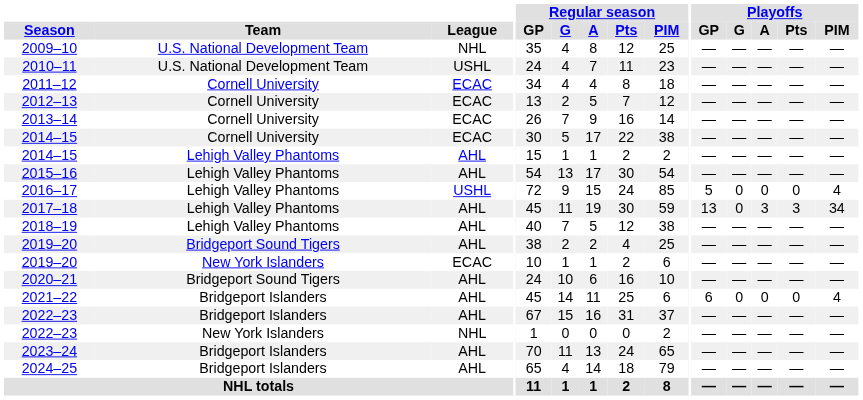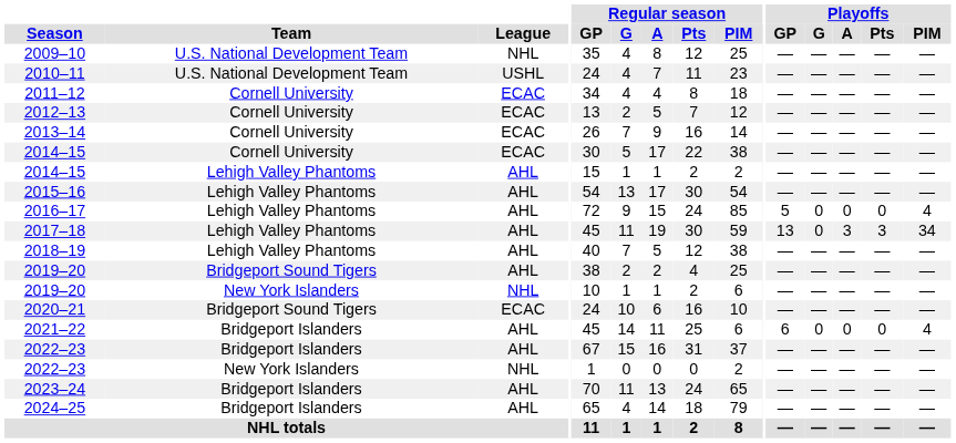 <table border="0" cellpadding="1" cellspacing="0" style="text-align:center; width:60em">
 <tr bgcolor="#e0e0e0">
 <th colspan="3" bgcolor="#ffffff"></th>
 <th rowspan="96" bgcolor="#ffffff"></th>
 <th colspan="5"><a href='#'>Regular season</a></th>
 <th rowspan="96" bgcolor="#ffffff"></th>
 <th colspan="5"><a href='#'>Playoffs</a></th>
 </tr>
 <tr bgcolor="#e0e0e0">
 <th><a href='#'>Season</a></th>
 <th>Team</th>
 <th>League</th>
 <th>GP</th>
 <th><a href='#'>G</a></th>
 <th><a href='#'>A</a></th>
 <th><a href='#'>Pts</a></th>
 <th><a href='#'>PIM</a></th>
 <th>GP</th>
 <th>G</th>
 <th>A</th>
 <th>Pts</th>
 <th>PIM</th>
 </tr>
 <tr>
 <td><a href='#'>2009–10</a></td>
 <td><a href='#'>U.S. National Development Team</a></td>
 <td>NHL</td>
 <td>35</td>
 <td>4</td>
 <td>8</td>
 <td>12</td>
 <td>25</td>
 <td>—</td>
 <td>—</td>
 <td>—</td>
 <td>—</td>
 <td>—</td>
 </tr>
 <tr bgcolor="#f0f0f0">
 <td><a href='#'>2010–11</a></td>
 <td>U.S. National Development Team</td>
 <td>USHL</td>
 <td>24</td>
 <td>4</td>
 <td>7</td>
 <td>11</td>
 <td>23</td>
 <td>—</td>
 <td>—</td>
 <td>—</td>
 <td>—</td>
 <td>—</td>
 </tr>
 <tr>
 <td><a href='#'>2011–12</a></td>
 <td><a href='#'>Cornell University</a></td>
 <td><a href='#'>ECAC</a></td>
 <td>34</td>
 <td>4</td>
 <td>4</td>
 <td>8</td>
 <td>18</td>
 <td>—</td>
 <td>—</td>
 <td>—</td>
 <td>—</td>
 <td>—</td>
 </tr>
 <tr bgcolor="#f0f0f0">
 <td><a href='#'>2012–13</a></td>
 <td>Cornell University</td>
 <td>ECAC</td>
 <td>13</td>
 <td>2</td>
 <td>5</td>
 <td>7</td>
 <td>12</td>
 <td>—</td>
 <td>—</td>
 <td>—</td>
 <td>—</td>
 <td>—</td>
 </tr>
 <tr>
 <td><a href='#'>2013–14</a></td>
 <td>Cornell University</td>
 <td>ECAC</td>
 <td>26</td>
 <td>7</td>
 <td>9</td>
 <td>16</td>
 <td>14</td>
 <td>—</td>
 <td>—</td>
 <td>—</td>
 <td>—</td>
 <td>—</td>
 </tr>
 <tr bgcolor="#f0f0f0">
 <td><a href='#'>2014–15</a></td>
 <td>Cornell University</td>
 <td>ECAC</td>
 <td>30</td>
 <td>5</td>
 <td>17</td>
 <td>22</td>
 <td>38</td>
 <td>—</td>
 <td>—</td>
 <td>—</td>
 <td>—</td>
 <td>—</td>
 </tr>
 <tr>
 <td><a href='#'>2014–15</a></td>
 <td><a href='#'>Lehigh Valley Phantoms</a></td>
 <td><a href='#'>AHL</a></td>
 <td>15</td>
 <td>1</td>
 <td>1</td>
 <td>2</td>
 <td>2</td>
 <td>—</td>
 <td>—</td>
 <td>—</td>
 <td>—</td>
 <td>—</td>
 </tr>
 <tr bgcolor="#f0f0f0">
 <td><a href='#'>2015–16</a></td>
 <td>Lehigh Valley Phantoms</td>
 <td>AHL</td>
 <td>54</td>
 <td>13</td>
 <td>17</td>
 <td>30</td>
 <td>54</td>
 <td>—</td>
 <td>—</td>
 <td>—</td>
 <td>—</td>
 <td>—</td>
 </tr>
 <tr>
 <td><a href='#'>2016–17</a></td>
 <td>Lehigh Valley Phantoms</td>
-<td><a href='#'>USHL</a></td>
+<td>AHL</td>
 <td>72</td>
 <td>9</td>
 <td>15</td>
 <td>24</td>
 <td>85</td>
 <td>5</td>
 <td>0</td>
 <td>0</td>
 <td>0</td>
 <td>4</td>
 </tr>
 <tr bgcolor="#f0f0f0">
 <td><a href='#'>2017–18</a></td>
 <td>Lehigh Valley Phantoms</td>
 <td>AHL</td>
 <td>45</td>
 <td>11</td>
 <td>19</td>
 <td>30</td>
 <td>59</td>
 <td>13</td>
 <td>0</td>
 <td>3</td>
 <td>3</td>
 <td>34</td>
 </tr>
 <tr>
 <td><a href='#'>2018–19</a></td>
 <td>Lehigh Valley Phantoms</td>
 <td>AHL</td>
 <td>40</td>
 <td>7</td>
 <td>5</td>
 <td>12</td>
 <td>38</td>
 <td>—</td>
 <td>—</td>
 <td>—</td>
 <td>—</td>
 <td>—</td>
 </tr>
 <tr bgcolor="#f0f0f0">
 <td><a href='#'>2019–20</a></td>
 <td><a href='#'>Bridgeport Sound Tigers</a></td>
 <td>AHL</td>
 <td>38</td>
 <td>2</td>
 <td>2</td>
 <td>4</td>
 <td>25</td>
 <td>—</td>
 <td>—</td>
 <td>—</td>
 <td>—</td>
 <td>—</td>
 </tr>
 <tr>
 <td><a href='#'>2019–20</a></td>
 <td><a href='#'>New York Islanders</a></td>
-<td>ECAC</td>
+<td><a href='#'>NHL</a></td>
 <td>10</td>
 <td>1</td>
 <td>1</td>
 <td>2</td>
 <td>6</td>
 <td>—</td>
 <td>—</td>
 <td>—</td>
 <td>—</td>
 <td>—</td>
 </tr>
 <tr bgcolor="#f0f0f0">
 <td><a href='#'>2020–21</a></td>
 <td>Bridgeport Sound Tigers</td>
-<td>AHL</td>
+<td>ECAC</td>
 <td>24</td>
 <td>10</td>
 <td>6</td>
 <td>16</td>
 <td>10</td>
 <td>—</td>
 <td>—</td>
 <td>—</td>
 <td>—</td>
 <td>—</td>
 </tr>
 <tr>
 <td><a href='#'>2021–22</a></td>
 <td>Bridgeport Islanders</td>
 <td>AHL</td>
 <td>45</td>
 <td>14</td>
 <td>11</td>
 <td>25</td>
 <td>6</td>
 <td>6</td>
 <td>0</td>
 <td>0</td>
 <td>0</td>
 <td>4</td>
 </tr>
 <tr bgcolor="#f0f0f0">
 <td><a href='#'>2022–23</a></td>
 <td>Bridgeport Islanders</td>
 <td>AHL</td>
 <td>67</td>
 <td>15</td>
 <td>16</td>
 <td>31</td>
 <td>37</td>
 <td>—</td>
 <td>—</td>
 <td>—</td>
 <td>—</td>
 <td>—</td>
 </tr>
 <tr>
 <td><a href='#'>2022–23</a></td>
 <td>New York Islanders</td>
 <td>NHL</td>
 <td>1</td>
 <td>0</td>
 <td>0</td>
 <td>0</td>
 <td>2</td>
 <td>—</td>
 <td>—</td>
 <td>—</td>
 <td>—</td>
 <td>—</td>
 </tr>
 <tr bgcolor="#f0f0f0">
 <td><a href='#'>2023–24</a></td>
 <td>Bridgeport Islanders</td>
 <td>AHL</td>
 <td>70</td>
 <td>11</td>
 <td>13</td>
 <td>24</td>
 <td>65</td>
 <td>—</td>
 <td>—</td>
 <td>—</td>
 <td>—</td>
 <td>—</td>
 </tr>
 <tr>
 <td><a href='#'>2024–25</a></td>
 <td>Bridgeport Islanders</td>
 <td>AHL</td>
 <td>65</td>
 <td>4</td>
 <td>14</td>
 <td>18</td>
 <td>79</td>
 <td>—</td>
 <td>—</td>
 <td>—</td>
 <td>—</td>
 <td>—</td>
 </tr>
 <tr bgcolor="#e0e0e0">
 <th colspan="3">NHL totals</th>
 <th>11</th>
 <th>1</th>
 <th>1</th>
 <th>2</th>
 <th>8</th>
 <th>—</th>
 <th>—</th>
 <th>—</th>
 <th>—</th>
 <th>—</th>
 </tr>
 </table>
